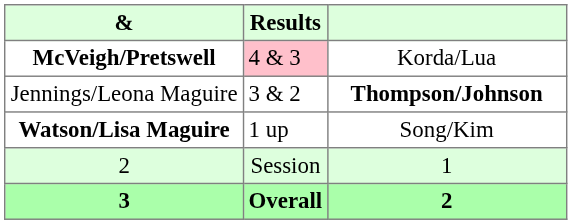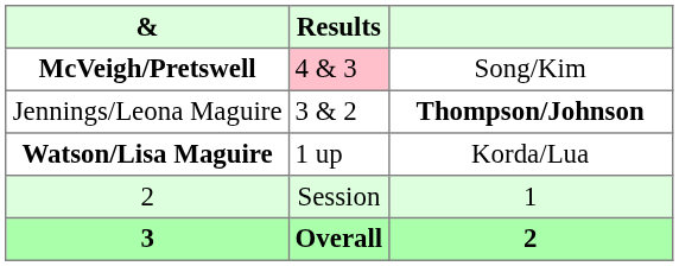 <table border="1" cellpadding="3" style="border-collapse: collapse; text-align:center;">
 <tr style="background:#ddffdd;">
 <th width=160> & </th>
 <th>Results</th>
 <th width=160></th>
 </tr>
 <tr>
 <td><strong>McVeigh/Pretswell</strong></td>
 <td align=left style="background: pink;"> 4 & 3</td>
-<td>Korda/Lua</td>
+<td>Song/Kim</td>
 </tr>
 <tr>
 <td>Jennings/Leona Maguire</td>
 <td align=left> 3 & 2</td>
 <td><strong>Thompson/Johnson</strong></td>
 </tr>
 <tr>
 <td><strong>Watson/Lisa Maguire</strong></td>
 <td align=left> 1 up</td>
-<td>Song/Kim</td>
+<td>Korda/Lua</td>
 </tr>
 <tr style="background:#ddffdd;">
 <td>2</td>
 <td>Session</td>
 <td>1</td>
 </tr>
 <tr style="background:#aaffaa;">
 <th>3</th>
 <th>Overall</th>
 <th>2</th>
 </tr>
 </table>
